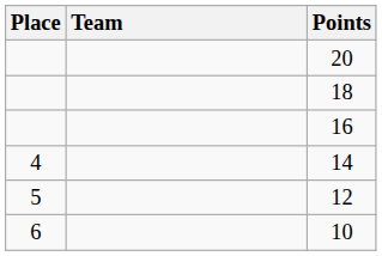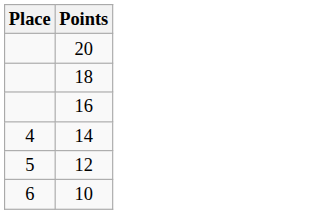 <table class="wikitable" style="text-align:center; margin-bottom:0;">
 <tr>
 <th>Place</th>
-<th style="width:10.5em; text-align:left;">Team</th>
 <th>Points</th>
 </tr>
 <tr>
 <td></td>
-<td align=left></td>
 <td>20</td>
 </tr>
 <tr>
 <td></td>
-<td align=left></td>
 <td>18</td>
 </tr>
 <tr>
 <td></td>
-<td align=left></td>
 <td>16</td>
 </tr>
 <tr>
 <td>4</td>
-<td align=left></td>
 <td>14</td>
 </tr>
 <tr>
 <td>5</td>
-<td align=left></td>
 <td>12</td>
 </tr>
 <tr>
 <td>6</td>
-<td align=left></td>
 <td>10</td>
 </tr>
 </table>
